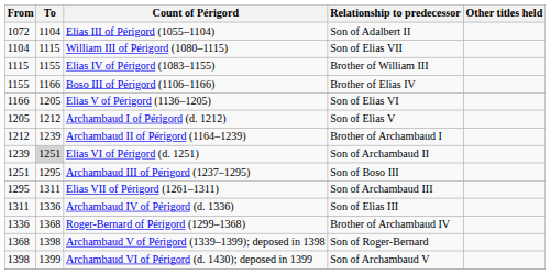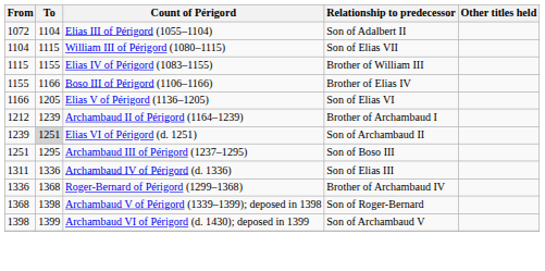 <table class="wikitable">
 <tr>
 <th>From</th>
 <th>To</th>
 <th>Count of Périgord</th>
 <th>Relationship to predecessor</th>
 <th>Other titles held</th>
 </tr>
 <tr>
 <td>1072</td>
 <td>1104</td>
 <td><a href='#'>Elias III of Périgord</a> (1055–1104)</td>
 <td>Son of Adalbert II</td>
 <td></td>
 </tr>
 <tr>
 <td>1104</td>
 <td>1115</td>
 <td><a href='#'>William III of Périgord</a> (1080–1115)</td>
 <td>Son of Elias VII</td>
 <td></td>
 </tr>
 <tr>
 <td>1115</td>
 <td>1155</td>
 <td><a href='#'>Elias IV of Périgord</a> (1083–1155)</td>
 <td>Brother of William III</td>
 <td></td>
 </tr>
 <tr>
 <td>1155</td>
 <td>1166</td>
 <td><a href='#'>Boso III of Périgord</a> (1106–1166)</td>
 <td>Brother of Elias IV</td>
 <td></td>
 </tr>
 <tr>
 <td>1166</td>
 <td>1205</td>
 <td><a href='#'>Elias V of Périgord</a> (1136–1205)</td>
 <td>Son of Elias VI</td>
 <td></td>
 </tr>
 <tr>
-<td>1205</td>
-<td>1212</td>
-<td><a href='#'>Archambaud I of Périgord</a> (d. 1212)</td>
-<td>Son of Elias V</td>
-<td></td>
-</tr>
-<tr>
 <td>1212</td>
 <td>1239</td>
 <td><a href='#'>Archambaud II of Périgord</a> (1164–1239)</td>
 <td>Brother of Archambaud I</td>
 <td></td>
 </tr>
 <tr>
 <td>1239</td>
 <td style="background: lightgrey;">1251</td>
 <td><a href='#'>Elias VI of Périgord</a> (d. 1251)</td>
 <td>Son of Archambaud II</td>
 <td></td>
 </tr>
 <tr>
 <td>1251</td>
 <td>1295</td>
 <td><a href='#'>Archambaud III of Périgord</a> (1237–1295)</td>
 <td>Son of Boso III</td>
-<td></td>
-</tr>
-<tr>
-<td>1295</td>
-<td>1311</td>
-<td><a href='#'>Elias VII of Périgord</a> (1261–1311)</td>
-<td>Son of Archambaud III</td>
 <td></td>
 </tr>
 <tr>
 <td>1311</td>
 <td>1336</td>
 <td><a href='#'>Archambaud IV of Périgord</a> (d. 1336)</td>
 <td>Son of Elias III</td>
 <td></td>
 </tr>
 <tr>
 <td>1336</td>
 <td>1368</td>
 <td><a href='#'>Roger-Bernard of Périgord</a> (1299–1368)</td>
 <td>Brother of Archambaud IV</td>
 <td></td>
 </tr>
 <tr>
 <td>1368</td>
 <td>1398</td>
 <td><a href='#'>Archambaud V of Périgord</a> (1339–1399); deposed in 1398</td>
 <td>Son of Roger-Bernard</td>
 <td></td>
 </tr>
 <tr>
 <td>1398</td>
 <td>1399</td>
 <td><a href='#'>Archambaud VI of Périgord</a> (d. 1430); deposed in 1399</td>
 <td>Son of Archambaud V</td>
 <td></td>
 </tr>
 <tr>
 </tr>
 </table>
